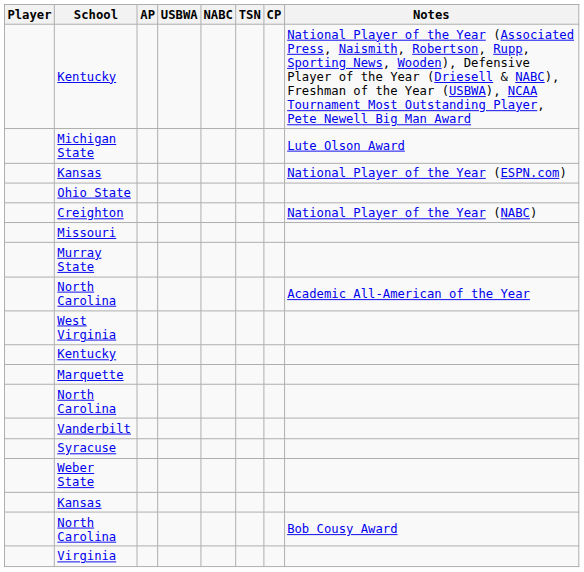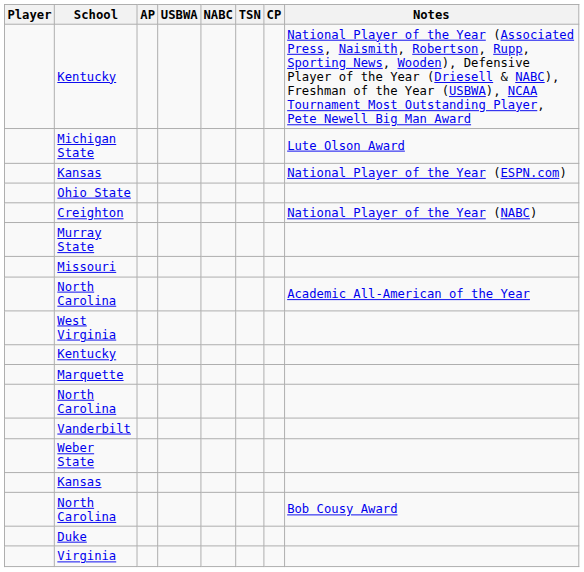 <table class="wikitable sortable" style="width:98%;">
 <tr>
 <th>Player</th>
 <th>School</th>
 <th>AP</th>
 <th>USBWA</th>
 <th>NABC</th>
 <th>TSN</th>
 <th>CP</th>
 <th class="unsortable">Notes</th>
 </tr>
 <tr>
 <td></td>
 <td><a href='#'>Kentucky</a></td>
 <td></td>
 <td></td>
 <td></td>
 <td></td>
 <td></td>
 <td><a href='#'>National Player of the Year</a> (<a href='#'>Associated Press</a>, <a href='#'>Naismith</a>, <a href='#'>Robertson</a>, <a href='#'>Rupp</a>, <a href='#'>Sporting News</a>, <a href='#'>Wooden</a>), Defensive Player of the Year (<a href='#'>Driesell</a> & <a href='#'>NABC</a>), Freshman of the Year (<a href='#'>USBWA</a>), <a href='#'>NCAA Tournament Most Outstanding Player</a>, <a href='#'>Pete Newell Big Man Award</a></td>
 </tr>
 <tr>
 <td></td>
 <td><a href='#'>Michigan State</a></td>
 <td></td>
 <td></td>
 <td></td>
 <td></td>
 <td></td>
 <td><a href='#'>Lute Olson Award</a></td>
 </tr>
 <tr>
 <td></td>
 <td><a href='#'>Kansas</a></td>
 <td></td>
 <td></td>
 <td></td>
 <td></td>
 <td></td>
 <td><a href='#'>National Player of the Year</a> (<a href='#'>ESPN.com</a>)</td>
 </tr>
 <tr>
 <td></td>
 <td><a href='#'>Ohio State</a></td>
 <td></td>
 <td></td>
 <td></td>
 <td></td>
 <td></td>
 <td></td>
 </tr>
 <tr>
 <td></td>
 <td><a href='#'>Creighton</a></td>
 <td></td>
 <td></td>
 <td></td>
 <td></td>
 <td></td>
 <td><a href='#'>National Player of the Year</a> (<a href='#'>NABC</a>)</td>
 </tr>
 <tr>
 <td></td>
-<td><a href='#'>Missouri</a></td>
+<td><a href='#'>Murray State</a></td>
 <td></td>
 <td></td>
 <td></td>
 <td></td>
 <td></td>
 <td></td>
 </tr>
 <tr>
 <td></td>
-<td><a href='#'>Murray State</a></td>
+<td><a href='#'>Missouri</a></td>
 <td></td>
 <td></td>
 <td></td>
 <td></td>
 <td></td>
 <td></td>
 </tr>
 <tr>
 <td></td>
 <td><a href='#'>North Carolina</a></td>
 <td></td>
 <td></td>
 <td></td>
 <td></td>
 <td></td>
 <td><a href='#'>Academic All-American of the Year</a></td>
 </tr>
 <tr>
 <td></td>
 <td><a href='#'>West Virginia</a></td>
 <td></td>
 <td></td>
 <td></td>
 <td></td>
 <td></td>
 <td></td>
 </tr>
 <tr>
 <td></td>
 <td><a href='#'>Kentucky</a></td>
 <td></td>
 <td></td>
 <td></td>
 <td></td>
 <td></td>
 <td></td>
 </tr>
 <tr>
 <td></td>
 <td><a href='#'>Marquette</a></td>
 <td></td>
 <td> </td>
 <td></td>
 <td></td>
 <td></td>
 <td></td>
 </tr>
 <tr>
 <td></td>
 <td><a href='#'>North Carolina</a></td>
 <td> </td>
 <td> </td>
 <td></td>
 <td></td>
 <td></td>
 <td></td>
 </tr>
 <tr>
 <td></td>
 <td><a href='#'>Vanderbilt</a></td>
 <td></td>
 <td> </td>
 <td> </td>
 <td></td>
 <td></td>
 <td></td>
 </tr>
 <tr>
 <td></td>
-<td><a href='#'>Syracuse</a></td>
-<td> </td>
-<td> </td>
-<td></td>
-<td> </td>
-<td></td>
-<td></td>
-</tr>
-<tr>
-<td></td>
 <td><a href='#'>Weber State</a></td>
 <td></td>
 <td> </td>
 <td></td>
 <td> </td>
 <td></td>
 <td></td>
 </tr>
 <tr>
 <td></td>
 <td><a href='#'>Kansas</a></td>
 <td></td>
 <td> </td>
 <td> </td>
 <td></td>
 <td></td>
 <td></td>
 </tr>
 <tr>
 <td></td>
 <td><a href='#'>North Carolina</a></td>
 <td></td>
 <td> </td>
 <td> </td>
 <td> </td>
 <td></td>
 <td><a href='#'>Bob Cousy Award</a></td>
 </tr>
 <tr>
 <td></td>
+<td><a href='#'>Duke</a></td>
+<td> </td>
+<td> </td>
+<td></td>
+<td> </td>
+<td></td>
+<td></td>
+</tr>
+<tr>
+<td></td>
 <td><a href='#'>Virginia</a></td>
 <td> </td>
 <td> </td>
 <td> </td>
 <td></td>
 <td></td>
 <td></td>
 </tr>
 </table>
